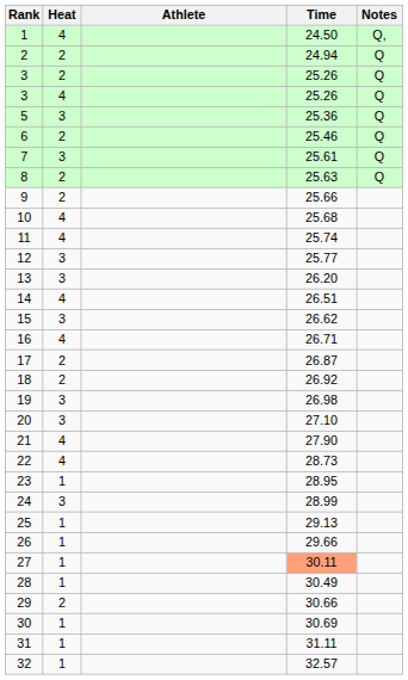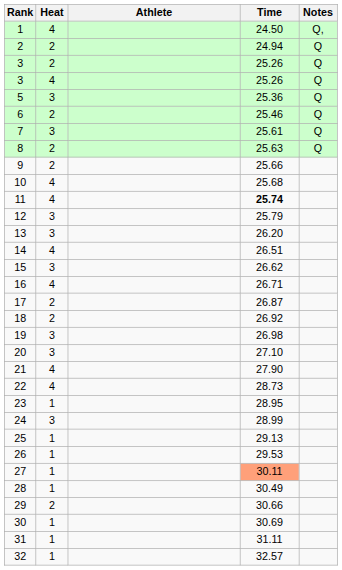 <table class="wikitable sortable" style="text-align:center">
 <tr>
 <th width=40>Rank</th>
 <th width=40>Heat</th>
 <th width=250>Athlete</th>
 <th width=80>Time</th>
 <th width=50>Notes</th>
 </tr>
 <tr bgcolor=ccffcc>
 <td>1</td>
 <td>4</td>
 <td align=left></td>
 <td>24.50</td>
 <td>Q, </td>
 </tr>
 <tr bgcolor=ccffcc>
 <td>2</td>
 <td>2</td>
 <td align=left></td>
 <td>24.94</td>
 <td>Q</td>
 </tr>
 <tr bgcolor=ccffcc>
 <td>3</td>
 <td>2</td>
 <td align=left></td>
 <td>25.26</td>
 <td>Q</td>
 </tr>
 <tr bgcolor=ccffcc>
 <td>3</td>
 <td>4</td>
 <td align=left></td>
 <td>25.26</td>
 <td>Q</td>
 </tr>
 <tr bgcolor=ccffcc>
 <td>5</td>
 <td>3</td>
 <td align=left></td>
 <td>25.36</td>
 <td>Q</td>
 </tr>
 <tr bgcolor=ccffcc>
 <td>6</td>
 <td>2</td>
 <td align=left></td>
 <td>25.46</td>
 <td>Q</td>
 </tr>
 <tr bgcolor=ccffcc>
 <td>7</td>
 <td>3</td>
 <td align=left></td>
 <td>25.61</td>
 <td>Q</td>
 </tr>
 <tr bgcolor=ccffcc>
 <td>8</td>
 <td>2</td>
 <td align=left></td>
 <td>25.63</td>
 <td>Q</td>
 </tr>
 <tr>
 <td>9</td>
 <td>2</td>
 <td align=left></td>
 <td>25.66</td>
 <td></td>
 </tr>
 <tr>
 <td>10</td>
 <td>4</td>
 <td align=left></td>
 <td>25.68</td>
 <td></td>
 </tr>
 <tr>
 <td>11</td>
 <td>4</td>
 <td align=left></td>
-<td>25.74</td>
+<td><strong>25.74</strong></td>
 <td></td>
 </tr>
 <tr>
 <td>12</td>
 <td>3</td>
 <td align=left></td>
-<td>25.77</td>
+<td>25.79</td>
 <td></td>
 </tr>
 <tr>
 <td>13</td>
 <td>3</td>
 <td align=left></td>
 <td>26.20</td>
 <td></td>
 </tr>
 <tr>
 <td>14</td>
 <td>4</td>
 <td align=left></td>
 <td>26.51</td>
 <td></td>
 </tr>
 <tr>
 <td>15</td>
 <td>3</td>
 <td align=left></td>
 <td>26.62</td>
 <td></td>
 </tr>
 <tr>
 <td>16</td>
 <td>4</td>
 <td align=left></td>
 <td>26.71</td>
 <td></td>
 </tr>
 <tr>
 <td>17</td>
 <td>2</td>
 <td align=left></td>
 <td>26.87</td>
 <td></td>
 </tr>
 <tr>
 <td>18</td>
 <td>2</td>
 <td align=left></td>
 <td>26.92</td>
 <td></td>
 </tr>
 <tr>
 <td>19</td>
 <td>3</td>
 <td align=left></td>
 <td>26.98</td>
 <td></td>
 </tr>
 <tr>
 <td>20</td>
 <td>3</td>
 <td align=left></td>
 <td>27.10</td>
 <td></td>
 </tr>
 <tr>
 <td>21</td>
 <td>4</td>
 <td align=left></td>
 <td>27.90</td>
 <td></td>
 </tr>
 <tr>
 <td>22</td>
 <td>4</td>
 <td align=left></td>
 <td>28.73</td>
 <td></td>
 </tr>
 <tr>
 <td>23</td>
 <td>1</td>
 <td align=left></td>
 <td>28.95</td>
 <td></td>
 </tr>
 <tr>
 <td>24</td>
 <td>3</td>
 <td align=left></td>
 <td>28.99</td>
 <td></td>
 </tr>
 <tr>
 <td>25</td>
 <td>1</td>
 <td align=left></td>
 <td>29.13</td>
 <td></td>
 </tr>
 <tr>
 <td>26</td>
 <td>1</td>
 <td align=left></td>
-<td>29.66</td>
+<td>29.53</td>
 <td></td>
 </tr>
 <tr>
 <td>27</td>
 <td>1</td>
 <td align=left></td>
 <td style="background: lightsalmon;">30.11</td>
 <td></td>
 </tr>
 <tr>
 <td>28</td>
 <td>1</td>
 <td align=left></td>
 <td>30.49</td>
 <td></td>
 </tr>
 <tr>
 <td>29</td>
 <td>2</td>
 <td align=left></td>
 <td>30.66</td>
 <td></td>
 </tr>
 <tr>
 <td>30</td>
 <td>1</td>
 <td align=left></td>
 <td>30.69</td>
 <td></td>
 </tr>
 <tr>
 <td>31</td>
 <td>1</td>
 <td align=left></td>
 <td>31.11</td>
 <td></td>
 </tr>
 <tr>
 <td>32</td>
 <td>1</td>
 <td align=left></td>
 <td>32.57</td>
 <td></td>
 </tr>
 </table>
